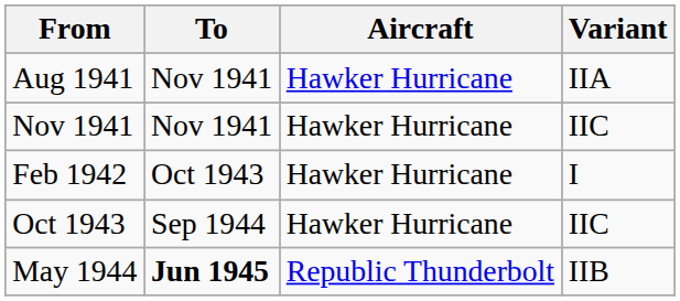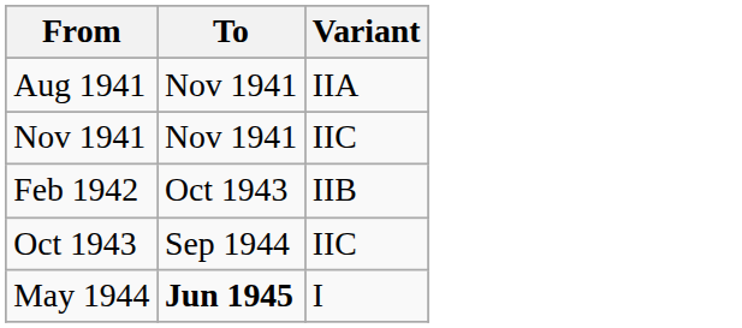 <table class="wikitable">
 <tr>
 <th>From</th>
 <th>To</th>
-<th>Aircraft</th>
 <th>Variant</th>
 </tr>
 <tr>
 <td>Aug 1941</td>
 <td>Nov 1941</td>
-<td><a href='#'>Hawker Hurricane</a></td>
 <td>IIA</td>
 </tr>
 <tr>
 <td>Nov 1941</td>
 <td>Nov 1941</td>
-<td>Hawker Hurricane</td>
 <td>IIC</td>
 </tr>
 <tr>
 <td>Feb 1942</td>
 <td>Oct 1943</td>
-<td>Hawker Hurricane</td>
-<td>I</td>
+<td>IIB</td>
 </tr>
 <tr>
 <td>Oct 1943</td>
 <td>Sep 1944</td>
-<td>Hawker Hurricane</td>
 <td>IIC</td>
 </tr>
 <tr>
 <td>May 1944</td>
 <td><strong>Jun 1945</strong></td>
-<td><a href='#'>Republic Thunderbolt</a></td>
-<td>IIB</td>
+<td>I</td>
 </tr>
 </table>
